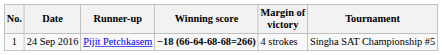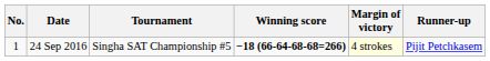 <table class="wikitable" style="font-size:95%;">
 <tr>
 <th>No.</th>
 <th>Date</th>
-<th>Runner-up</th>
+<th>Tournament</th>
 <th>Winning score</th>
 <th>Margin of<br>victory</th>
-<th>Tournament</th>
+<th>Runner-up</th>
 </tr>
 <tr>
 <td align=center>1</td>
 <td align=right>24 Sep 2016</td>
+<td>Singha SAT Championship #5</td>
+<td><strong>−18 (66-64-68-68=266)</strong></td>
+<td style="background: lightyellow;">4 strokes</td>
 <td> <a href='#'>Pijit Petchkasem</a></td>
-<td><strong>−18 (66-64-68-68=266)</strong></td>
-<td>4 strokes</td>
-<td>Singha SAT Championship #5</td>
 </tr>
 </table>
